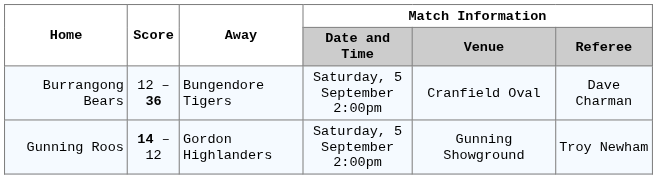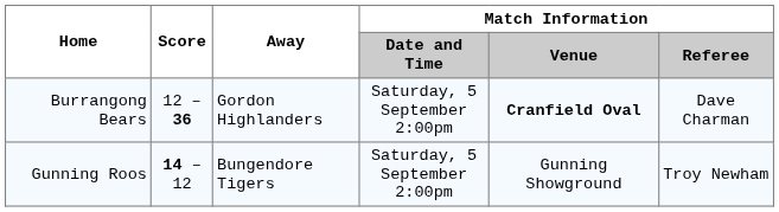 <table width="100%" cellspacing="0" cellpadding="3" border="1" style="border-collapse:collapse;  text-align:center;">
 <tr>
 <th rowspan="2" width="19%">Home</th>
 <th rowspan="2" width="8%">Score</th>
 <th rowspan="2" width="19%">Away</th>
 <th colspan="3">Match Information</th>
 </tr>
 <tr bgcolor="#CCCCCC">
 <th width="17%">Date and Time</th>
 <th width="22%">Venue</th>
 <th width="50%">Referee</th>
 </tr>
 <tr style="text-align:center; background:#f5faff;">
 <td align="right">Burrangong Bears </td>
 <td align="center">12 – <strong>36</strong></td>
-<td align="left"> Bungendore Tigers</td>
+<td align="left"> Gordon Highlanders</td>
 <td>Saturday, 5 September 2:00pm</td>
-<td>Cranfield Oval</td>
+<td><strong>Cranfield Oval</strong></td>
 <td>Dave Charman</td>
 </tr>
 <tr style="text-align:center; background:#f5faff;">
 <td align="right">Gunning Roos </td>
 <td align="center"><strong>14</strong> – 12</td>
-<td align="left"> Gordon Highlanders</td>
+<td align="left"> Bungendore Tigers</td>
 <td>Saturday, 5 September 2:00pm</td>
 <td>Gunning Showground</td>
 <td>Troy Newham</td>
 </tr>
 </table>
